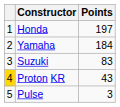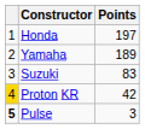 <table class="wikitable" style="font-size: 95%;">
 <tr>
 <th></th>
 <th>Constructor</th>
 <th>Points</th>
 </tr>
 <tr>
 <td align=center>1</td>
 <td> <a href='#'>Honda</a></td>
 <td align=right>197</td>
 </tr>
 <tr>
 <td align=center>2</td>
 <td> <a href='#'>Yamaha</a></td>
-<td align=right>184</td>
+<td align=right>189</td>
 </tr>
 <tr>
 <td align=center>3</td>
 <td> <a href='#'>Suzuki</a></td>
 <td align=right>83</td>
 </tr>
 <tr>
 <td align=center style="background: gold;">4</td>
 <td> <a href='#'>Proton</a> <a href='#'>KR</a></td>
-<td align=right>43</td>
+<td align=right>42</td>
 </tr>
 <tr>
-<td align=center>5</td>
+<td align=center><strong>5</strong></td>
 <td> <a href='#'>Pulse</a></td>
 <td align=right>3</td>
 </tr>
 </table>
